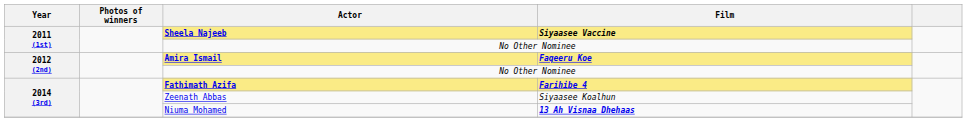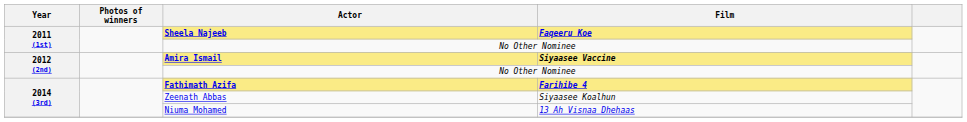 <table class="wikitable sortable" style="text-align:left;">
 <tr>
 <th scope="col" style="width:3%; text-align:center;">Year</th>
 <th scope="col" style="width:3%;text-align:center;">Photos of winners</th>
 <th scope="col" style="width:15%;text-align:center;">Actor</th>
 <th scope="col" style="width:15%;text-align:center;">Film</th>
 <th scope="col" style="width:2%" class="unsortable"></th>
 </tr>
 <tr>
 <th scope="row" rowspan=2 style="text-align:center">2011 <br><small><a href='#'>(1st)</a> </small></th>
 <td rowspan=2 style="text-align:center"></td>
 <td style="background:#FAEB86;"><strong><a href='#'>Sheela Najeeb</a></strong></td>
-<td style="background:#FAEB86;"><strong><em>Siyaasee Vaccine</em></strong></td>
+<td style="background:#FAEB86;"><strong><em><a href='#'>Faqeeru Koe</a></em></strong></td>
 <td rowspan=2 style="text-align: center;"></td>
 </tr>
 <tr>
 <td colspan=2 style="text-align:center"><em>No Other Nominee</em></td>
 </tr>
 <tr>
 <th scope="row" rowspan=2 style="text-align:center">2012 <br><small><a href='#'>(2nd)</a> </small></th>
 <td rowspan=2 style="text-align:center"></td>
 <td style="background:#FAEB86;"><strong><a href='#'>Amira Ismail</a></strong></td>
-<td style="background:#FAEB86;"><strong><em><a href='#'>Faqeeru Koe</a></em></strong></td>
+<td style="background:#FAEB86;"><strong><em>Siyaasee Vaccine</em></strong></td>
 <td rowspan=2 style="text-align: center;"></td>
 </tr>
 <tr>
 <td colspan=2 style="text-align:center"><em>No Other Nominee</em></td>
 </tr>
 <tr>
 <th scope="row" rowspan=3 style="text-align:center">2014 <br><small><a href='#'>(3rd)</a> </small></th>
 <td rowspan=3 style="text-align:center"></td>
 <td style="background:#FAEB86;"><strong><a href='#'>Fathimath Azifa</a></strong></td>
 <td style="background:#FAEB86;"><strong><em><a href='#'>Farihibe 4</a></em></strong></td>
 <td rowspan=3 style="text-align: center;"></td>
 </tr>
 <tr>
 <td><a href='#'>Zeenath Abbas</a></td>
 <td><em>Siyaasee Koalhun</em></td>
 </tr>
 <tr>
 <td><a href='#'>Niuma Mohamed</a></td>
-<td><strong><em><a href='#'>13 Ah Visnaa Dhehaas</a></em></strong></td>
+<td><em><a href='#'>13 Ah Visnaa Dhehaas</a></em></td>
 </tr>
 <tr>
 </tr>
 </table>
